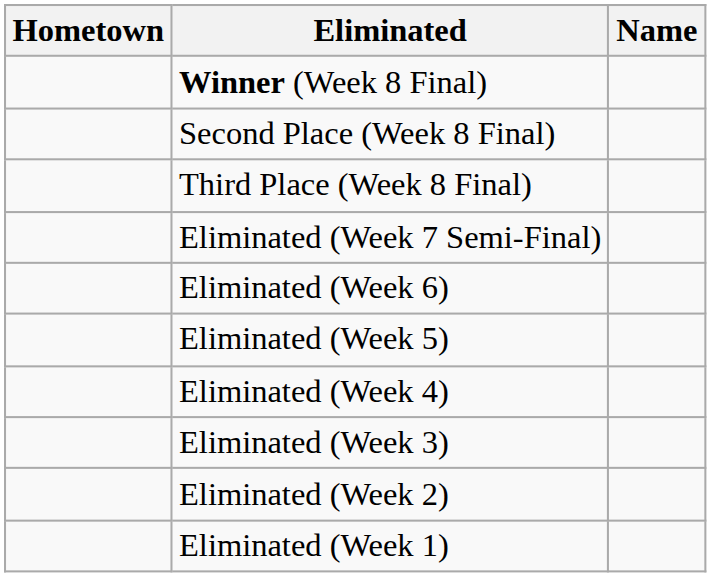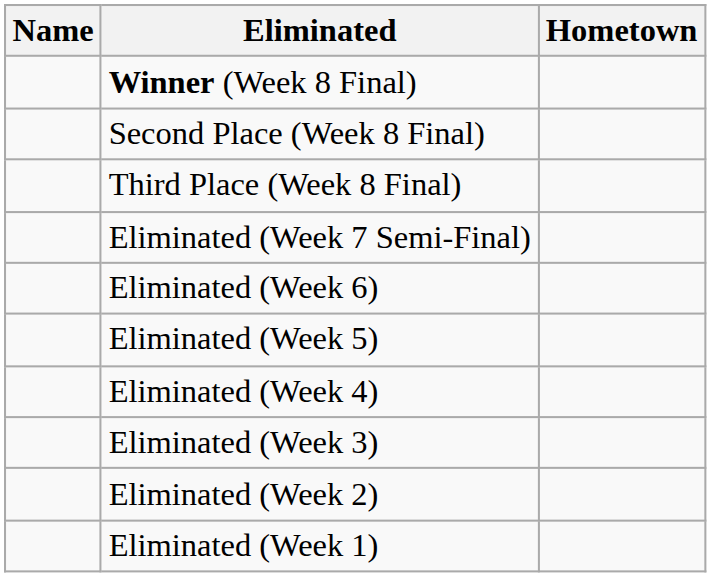 <table class="wikitable sortable">
 <tr>
+<th>Name</th>
+<th>Eliminated</th>
 <th>Hometown</th>
-<th>Eliminated</th>
-<th>Name</th>
 </tr>
 <tr>
 <td></td>
 <td><strong>Winner</strong> (Week 8 Final)</td>
 <td></td>
 </tr>
 <tr>
 <td></td>
 <td>Second Place (Week 8 Final)</td>
 <td></td>
 </tr>
 <tr>
 <td></td>
 <td>Third Place (Week 8 Final)</td>
 <td></td>
 </tr>
 <tr>
 <td></td>
 <td>Eliminated (Week 7 Semi-Final)</td>
 <td></td>
 </tr>
 <tr>
 <td></td>
 <td>Eliminated (Week 6)</td>
 <td></td>
 </tr>
 <tr>
 <td></td>
 <td>Eliminated (Week 5)</td>
 <td></td>
 </tr>
 <tr>
 <td></td>
 <td>Eliminated (Week 4)</td>
 <td></td>
 </tr>
 <tr>
 <td></td>
 <td>Eliminated (Week 3)</td>
 <td></td>
 </tr>
 <tr>
 <td></td>
 <td>Eliminated (Week 2)</td>
 <td></td>
 </tr>
 <tr>
 <td></td>
 <td>Eliminated (Week 1)</td>
 <td></td>
 </tr>
 </table>
